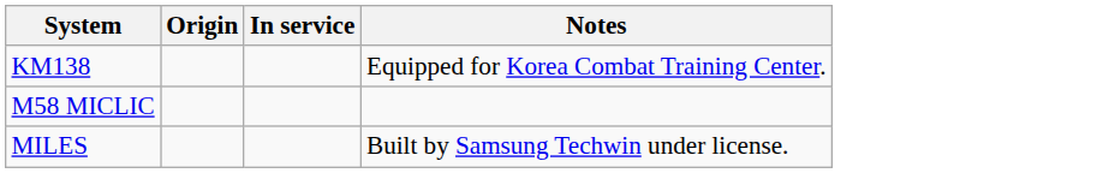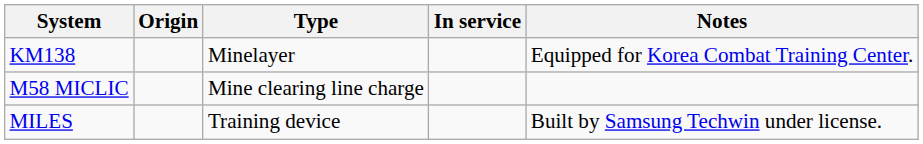 <table class="wikitable sortable">
 <tr>
 <th>System</th>
 <th>Origin</th>
+<th>Type</th>
 <th>In service</th>
 <th>Notes</th>
 </tr>
 <tr>
 <td><a href='#'>KM138</a></td>
 <td><br></td>
+<td>Minelayer</td>
 <td></td>
 <td>Equipped for <a href='#'>Korea Combat Training Center</a>.</td>
 </tr>
 <tr>
 <td><a href='#'>M58 MICLIC</a></td>
 <td></td>
+<td>Mine clearing line charge</td>
 <td></td>
 <td></td>
 </tr>
 <tr>
 <td><a href='#'>MILES</a></td>
 <td></td>
+<td>Training device</td>
 <td></td>
 <td>Built by <a href='#'>Samsung Techwin</a> under license.</td>
 </tr>
 </table>
